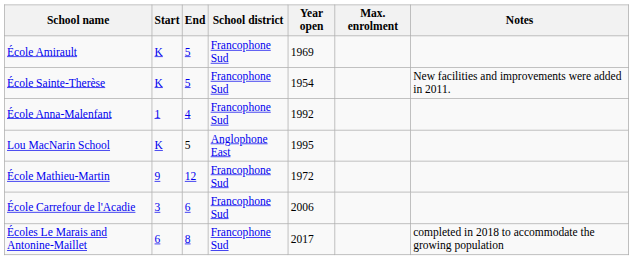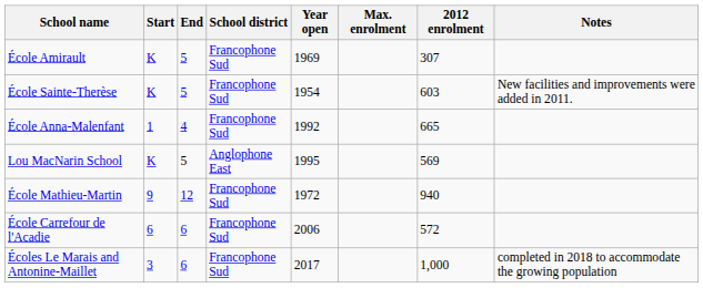 <table class="wikitable sortable" align="left">
 <tr>
 <th>School name</th>
 <th>Start</th>
 <th>End</th>
 <th>School district</th>
 <th>Year open</th>
 <th>Max. enrolment</th>
+<th>2012 enrolment</th>
 <th>Notes</th>
 </tr>
 <tr>
 <td><a href='#'>École Amirault</a></td>
 <td><a href='#'>K</a></td>
 <td><a href='#'>5</a></td>
 <td><a href='#'>Francophone Sud</a></td>
 <td>1969</td>
 <td></td>
+<td>307</td>
 <td></td>
 </tr>
 <tr>
 <td><a href='#'>École Sainte-Therèse</a></td>
 <td><a href='#'>K</a></td>
 <td><a href='#'>5</a></td>
 <td><a href='#'>Francophone Sud</a></td>
 <td>1954</td>
 <td></td>
+<td>603</td>
 <td>New facilities and improvements were added in 2011.</td>
 </tr>
 <tr>
 <td><a href='#'>École Anna-Malenfant</a></td>
 <td><a href='#'>1</a></td>
 <td><a href='#'>4</a></td>
 <td><a href='#'>Francophone Sud</a></td>
 <td>1992</td>
 <td></td>
+<td>665</td>
 <td></td>
 </tr>
 <tr>
 <td><a href='#'>Lou MacNarin School</a></td>
 <td><a href='#'>K</a></td>
 <td>5</td>
 <td><a href='#'>Anglophone East</a></td>
 <td>1995</td>
 <td></td>
+<td>569</td>
 <td></td>
 </tr>
 <tr>
 <td><a href='#'>École Mathieu-Martin</a></td>
 <td><a href='#'>9</a></td>
 <td><a href='#'>12</a></td>
 <td><a href='#'>Francophone Sud</a></td>
 <td>1972</td>
 <td></td>
+<td>940</td>
 <td></td>
 </tr>
 <tr>
 <td><a href='#'>École Carrefour de l'Acadie</a></td>
-<td><a href='#'>3</a></td>
+<td><a href='#'>6</a></td>
 <td><a href='#'>6</a></td>
 <td><a href='#'>Francophone Sud</a></td>
 <td>2006</td>
 <td></td>
+<td>572</td>
 <td></td>
 </tr>
 <tr>
 <td><a href='#'>Écoles Le Marais and Antonine-Maillet</a></td>
+<td><a href='#'>3</a></td>
 <td><a href='#'>6</a></td>
-<td><a href='#'>8</a></td>
 <td><a href='#'>Francophone Sud</a></td>
 <td>2017</td>
 <td></td>
+<td>1,000</td>
 <td>completed in 2018 to accommodate the growing population</td>
 </tr>
 </table>
